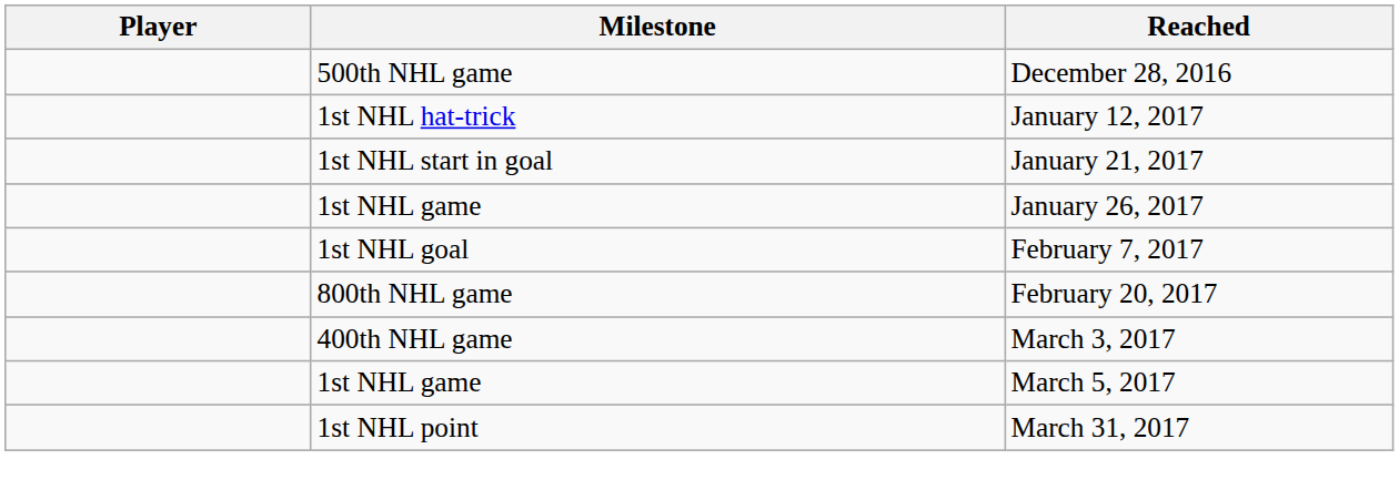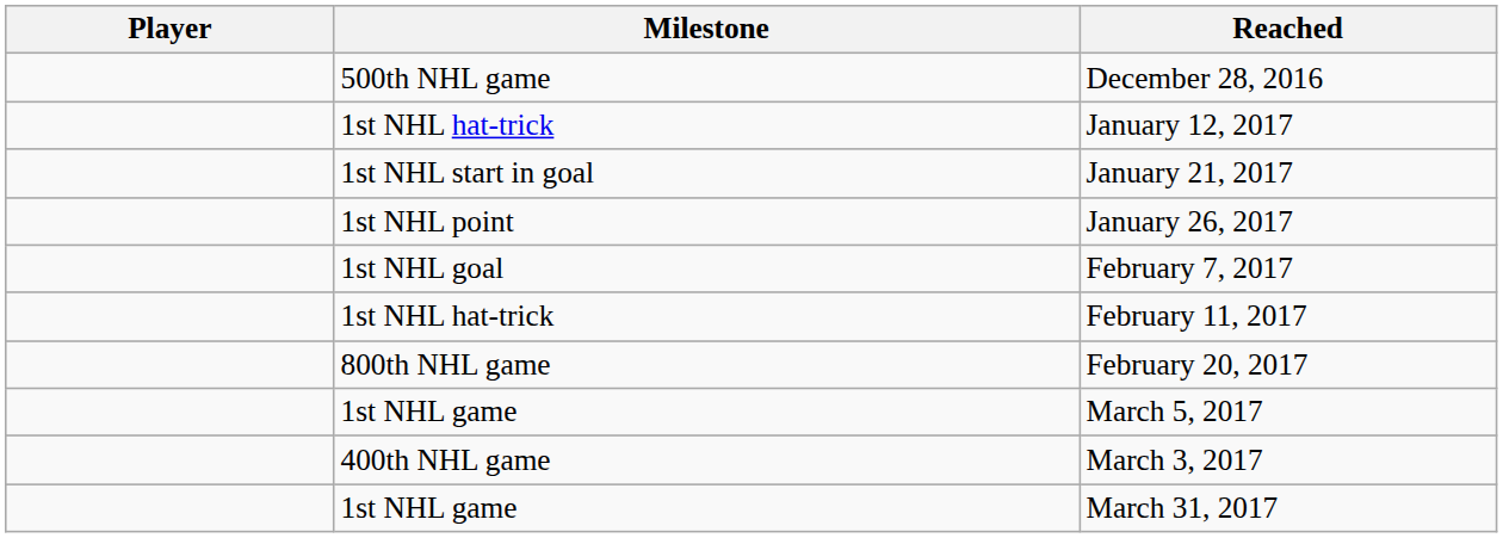 <table class="wikitable sortable" style="width:50%;">
 <tr align=center>
 <th style="width:22%;">Player</th>
 <th style="width:50%;">Milestone</th>
 <th style="width:28%;" data-sort-type="date">Reached</th>
 </tr>
 <tr>
 <td></td>
 <td>500th NHL game</td>
 <td>December 28, 2016</td>
 </tr>
 <tr>
 <td></td>
 <td>1st NHL <a href='#'>hat-trick</a></td>
 <td>January 12, 2017</td>
 </tr>
 <tr>
 <td></td>
 <td>1st NHL start in goal</td>
 <td>January 21, 2017</td>
 </tr>
 <tr>
 <td></td>
-<td>1st NHL game</td>
+<td>1st NHL point</td>
 <td>January 26, 2017</td>
 </tr>
 <tr>
 <td></td>
 <td>1st NHL goal</td>
 <td>February 7, 2017</td>
 </tr>
 <tr>
 <td></td>
+<td>1st NHL hat-trick</td>
+<td>February 11, 2017</td>
+</tr>
+<tr>
+<td></td>
 <td>800th NHL game</td>
 <td>February 20, 2017</td>
+</tr>
+<tr>
+<td></td>
+<td>1st NHL game</td>
+<td>March 5, 2017</td>
 </tr>
 <tr>
 <td></td>
 <td>400th NHL game</td>
 <td>March 3, 2017</td>
 </tr>
 <tr>
 <td></td>
 <td>1st NHL game</td>
-<td>March 5, 2017</td>
-</tr>
-<tr>
-<td></td>
-<td>1st NHL point</td>
 <td>March 31, 2017</td>
 </tr>
 </table>
